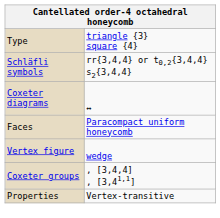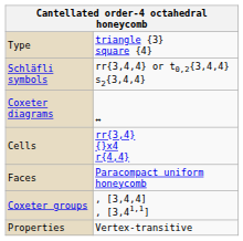 <table class="wikitable" align="right" style="margin-left:10px" width="320">
 <tr>
 <th bgcolor=#e7dcc3 colspan=2>Cantellated order-4 octahedral honeycomb</th>
 </tr>
 <tr>
 <td bgcolor=#e7dcc3>Type</td>
 <td><a href='#'>triangle</a> {3}<br><a href='#'>square</a> {4}</td>
 </tr>
 <tr>
 <td bgcolor=#e7dcc3><a href='#'>Schläfli symbols</a></td>
 <td>rr{3,4,4} or t<sub>0,2</sub>{3,4,4}<br>s<sub>2</sub>{3,4,4}</td>
 </tr>
 <tr>
 <td bgcolor=#e7dcc3><a href='#'>Coxeter diagrams</a></td>
 <td><br><br> ↔ </td>
 </tr>
 <tr>
+<td bgcolor=#e7dcc3>Cells</td>
+<td><a href='#'>rr{3,4}</a> <br><a href='#'>{}x4</a> <br><a href='#'>r{4,4}</a> </td>
+</tr>
+<tr>
 <td bgcolor=#e7dcc3>Faces</td>
 <td><a href='#'>Paracompact uniform honeycomb</a></td>
-</tr>
-<tr>
-<td bgcolor=#e7dcc3><a href='#'>Vertex figure</a></td>
-<td><br><a href='#'>wedge</a></td>
 </tr>
 <tr>
 <td bgcolor=#e7dcc3><a href='#'>Coxeter groups</a></td>
 <td>, [3,4,4]<br>, [3,4<sup>1,1</sup>]</td>
 </tr>
 <tr>
 <td bgcolor=#e7dcc3>Properties</td>
 <td>Vertex-transitive</td>
 </tr>
 </table>
